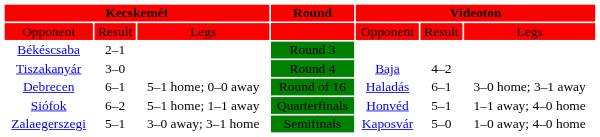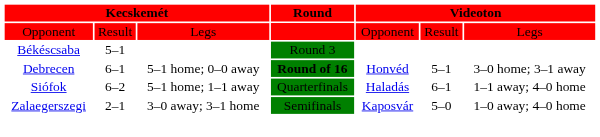 <table width="80%" style="text-align:center">
 <tr valign=top bgcolor=red>
 <th colspan=3 style="width:1*">Kecskemét</th>
 <th><strong>Round</strong></th>
 <th colspan=3 style="width:1*">Videoton</th>
 </tr>
 <tr valign=top bgcolor=red>
 <td>Opponent</td>
 <td>Result</td>
 <td>Legs</td>
 <td bgcolor=red></td>
 <td>Opponent</td>
 <td>Result</td>
 <td>Legs</td>
 </tr>
 <tr>
 <td><a href='#'>Békéscsaba</a></td>
-<td>2–1</td>
+<td>5–1</td>
 <td></td>
 <td bgcolor=green>Round 3</td>
 <td></td>
 <td></td>
 <td></td>
 </tr>
 <tr>
-<td><a href='#'>Tiszakanyár</a></td>
-<td>3–0</td>
-<td></td>
-<td bgcolor=green>Round 4</td>
-<td><a href='#'>Baja</a></td>
-<td>4–2</td>
-<td></td>
-</tr>
-<tr>
 <td><a href='#'>Debrecen</a></td>
 <td>6–1</td>
 <td>5–1 home; 0–0 away</td>
-<td bgcolor=green>Round of 16</td>
-<td><a href='#'>Haladás</a></td>
-<td>6–1</td>
+<td bgcolor=green><strong>Round of 16</strong></td>
+<td><a href='#'>Honvéd</a></td>
+<td>5–1</td>
 <td>3–0 home; 3–1 away</td>
 </tr>
 <tr>
 <td><a href='#'>Siófok</a></td>
 <td>6–2</td>
 <td>5–1 home; 1–1 away</td>
 <td bgcolor=green>Quarterfinals</td>
-<td><a href='#'>Honvéd</a></td>
-<td>5–1</td>
+<td><a href='#'>Haladás</a></td>
+<td>6–1</td>
 <td>1–1 away; 4–0 home</td>
 </tr>
 <tr>
 <td><a href='#'>Zalaegerszegi</a></td>
-<td>5–1</td>
+<td>2–1</td>
 <td>3–0 away; 3–1 home</td>
 <td bgcolor=green>Semifinals</td>
 <td><a href='#'>Kaposvár</a></td>
 <td>5–0</td>
 <td>1–0 away; 4–0 home</td>
 </tr>
 </table>
